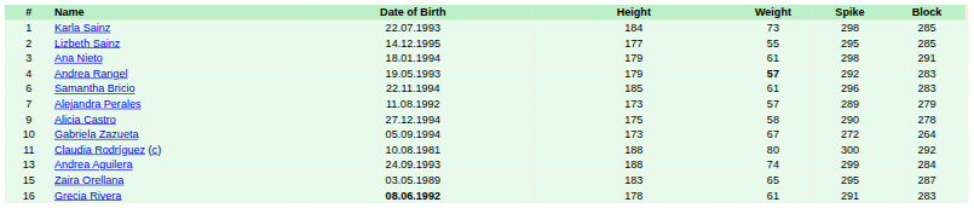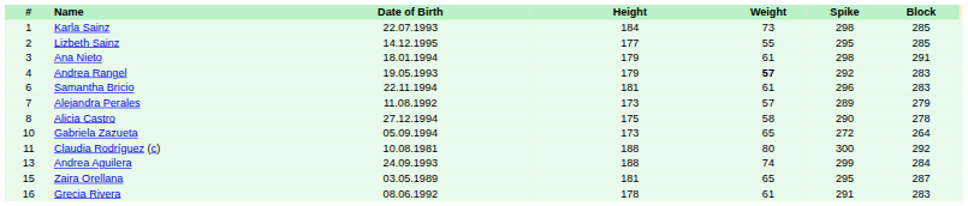 <table border=0 cellpadding=2 cellspacing=0  |- bgcolor=#FFECCE style="text-align:center; font-size:90%;" width=100%>
 <tr bgcolor=#BBF0C9>
 <th width=5%>#</th>
 <th width=25% align=left>Name</th>
 <th width=25%>Date of Birth</th>
 <th width=21%>Height</th>
 <th width=8%>Weight</th>
 <th width=8%>Spike</th>
 <th width=8%>Block</th>
 </tr>
 <tr bgcolor=#E7FAEC>
 <td>1</td>
 <td align=left><a href='#'>Karla Sainz</a></td>
 <td>22.07.1993</td>
 <td>184</td>
 <td>73</td>
 <td>298</td>
 <td>285</td>
 <td></td>
 </tr>
 <tr bgcolor=#E7FAEC>
 <td>2</td>
 <td align=left><a href='#'>Lizbeth Sainz</a></td>
 <td>14.12.1995</td>
 <td>177</td>
 <td>55</td>
 <td>295</td>
 <td>285</td>
 <td></td>
 </tr>
 <tr bgcolor=#E7FAEC>
 <td>3</td>
 <td align=left><a href='#'>Ana Nieto</a></td>
 <td>18.01.1994</td>
 <td>179</td>
 <td>61</td>
 <td>298</td>
 <td>291</td>
 <td></td>
 </tr>
 <tr bgcolor=#E7FAEC>
 <td>4</td>
 <td align=left><a href='#'>Andrea Rangel</a></td>
 <td>19.05.1993</td>
 <td>179</td>
 <td><strong>57</strong></td>
 <td>292</td>
 <td>283</td>
 <td></td>
 </tr>
 <tr bgcolor=#E7FAEC>
 <td>6</td>
 <td align=left><a href='#'>Samantha Bricio</a></td>
 <td>22.11.1994</td>
-<td>185</td>
+<td>181</td>
 <td>61</td>
 <td>296</td>
 <td>283</td>
 <td></td>
 </tr>
 <tr bgcolor=#E7FAEC>
 <td>7</td>
 <td align=left><a href='#'>Alejandra Perales</a></td>
 <td>11.08.1992</td>
 <td>173</td>
 <td>57</td>
 <td>289</td>
 <td>279</td>
 <td></td>
 </tr>
 <tr bgcolor=#E7FAEC>
-<td>9</td>
+<td>8</td>
 <td align=left><a href='#'>Alicia Castro</a></td>
 <td>27.12.1994</td>
 <td>175</td>
 <td>58</td>
 <td>290</td>
 <td>278</td>
 <td></td>
 </tr>
 <tr bgcolor=#E7FAEC>
 <td>10</td>
 <td align=left><a href='#'>Gabriela Zazueta</a></td>
 <td>05.09.1994</td>
 <td>173</td>
-<td>67</td>
+<td>65</td>
 <td>272</td>
 <td>264</td>
 <td></td>
 </tr>
 <tr bgcolor=#E7FAEC>
 <td>11</td>
 <td align=left><a href='#'>Claudia Rodríguez</a> (<a href='#'>c</a>)</td>
 <td>10.08.1981</td>
 <td>188</td>
 <td>80</td>
 <td>300</td>
 <td>292</td>
 <td></td>
 </tr>
 <tr bgcolor=#E7FAEC>
 <td>13</td>
 <td align=left><a href='#'>Andrea Aguilera</a></td>
 <td>24.09.1993</td>
 <td>188</td>
 <td>74</td>
 <td>299</td>
 <td>284</td>
 <td></td>
 </tr>
 <tr bgcolor=#E7FAEC>
 <td>15</td>
 <td align=left><a href='#'>Zaira Orellana</a></td>
 <td>03.05.1989</td>
-<td>183</td>
+<td>181</td>
 <td>65</td>
 <td>295</td>
 <td>287</td>
 <td></td>
 </tr>
 <tr bgcolor=#E7FAEC>
 <td>16</td>
 <td align=left><a href='#'>Grecia Rivera</a></td>
-<td><strong>08.06.1992</strong></td>
+<td>08.06.1992</td>
 <td>178</td>
 <td>61</td>
 <td>291</td>
 <td>283</td>
 <td></td>
 </tr>
 </table>
